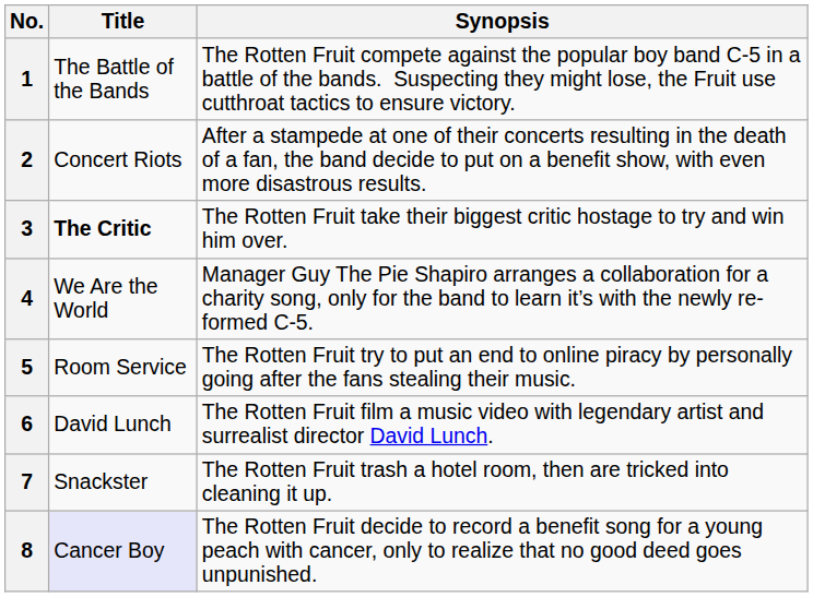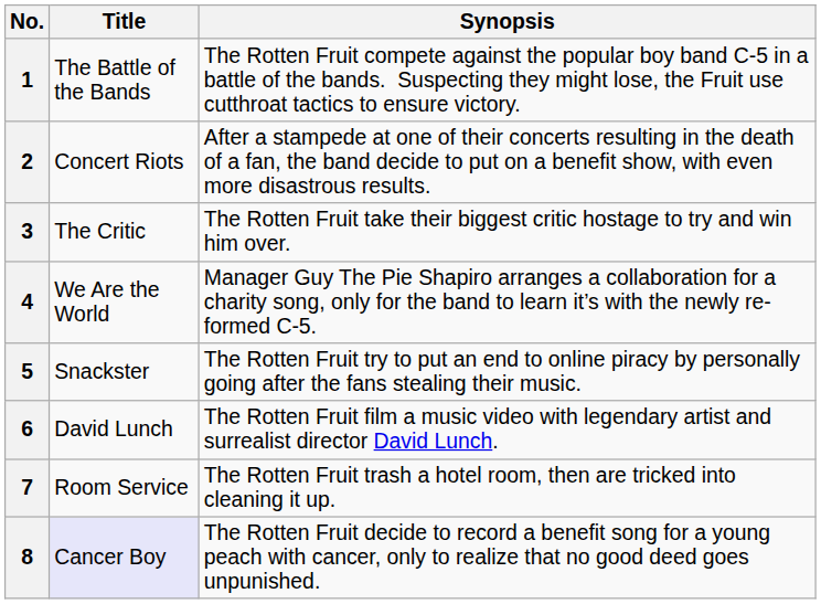 <table class="wikitable">
 <tr>
 <th>No.</th>
 <th>Title</th>
 <th>Synopsis</th>
 </tr>
 <tr>
 <th>1</th>
 <td>The Battle of the Bands</td>
 <td>The Rotten Fruit compete against the popular boy band C-5 in a battle of the bands.  Suspecting they might lose, the Fruit use cutthroat tactics to ensure victory.</td>
 </tr>
 <tr>
 <th>2</th>
 <td>Concert Riots</td>
 <td>After a stampede at one of their concerts resulting in the death of a fan, the band decide to put on a benefit show, with even more disastrous results.</td>
 </tr>
 <tr>
 <th>3</th>
-<td><strong>The Critic</strong></td>
+<td>The Critic</td>
 <td>The Rotten Fruit take their biggest critic hostage to try and win him over.</td>
 </tr>
 <tr>
 <th>4</th>
 <td>We Are the World</td>
 <td>Manager Guy The Pie Shapiro arranges a collaboration for a charity song, only for the band to learn it’s with the newly re-formed C-5.</td>
 </tr>
 <tr>
 <th>5</th>
-<td>Room Service</td>
+<td>Snackster</td>
 <td>The Rotten Fruit try to put an end to online piracy by personally going after the fans stealing their music.</td>
 </tr>
 <tr>
 <th>6</th>
 <td>David Lunch</td>
 <td>The Rotten Fruit film a music video with legendary artist and surrealist director <a href='#'>David Lunch</a>.</td>
 </tr>
 <tr>
 <th>7</th>
-<td>Snackster</td>
+<td>Room Service</td>
 <td>The Rotten Fruit trash a hotel room, then are tricked into cleaning it up.</td>
 </tr>
 <tr>
 <th>8</th>
 <td style="background: lavender;">Cancer Boy</td>
 <td>The Rotten Fruit decide to record a benefit song for a young peach with cancer, only to realize that no good deed goes unpunished.</td>
 </tr>
 </table>
